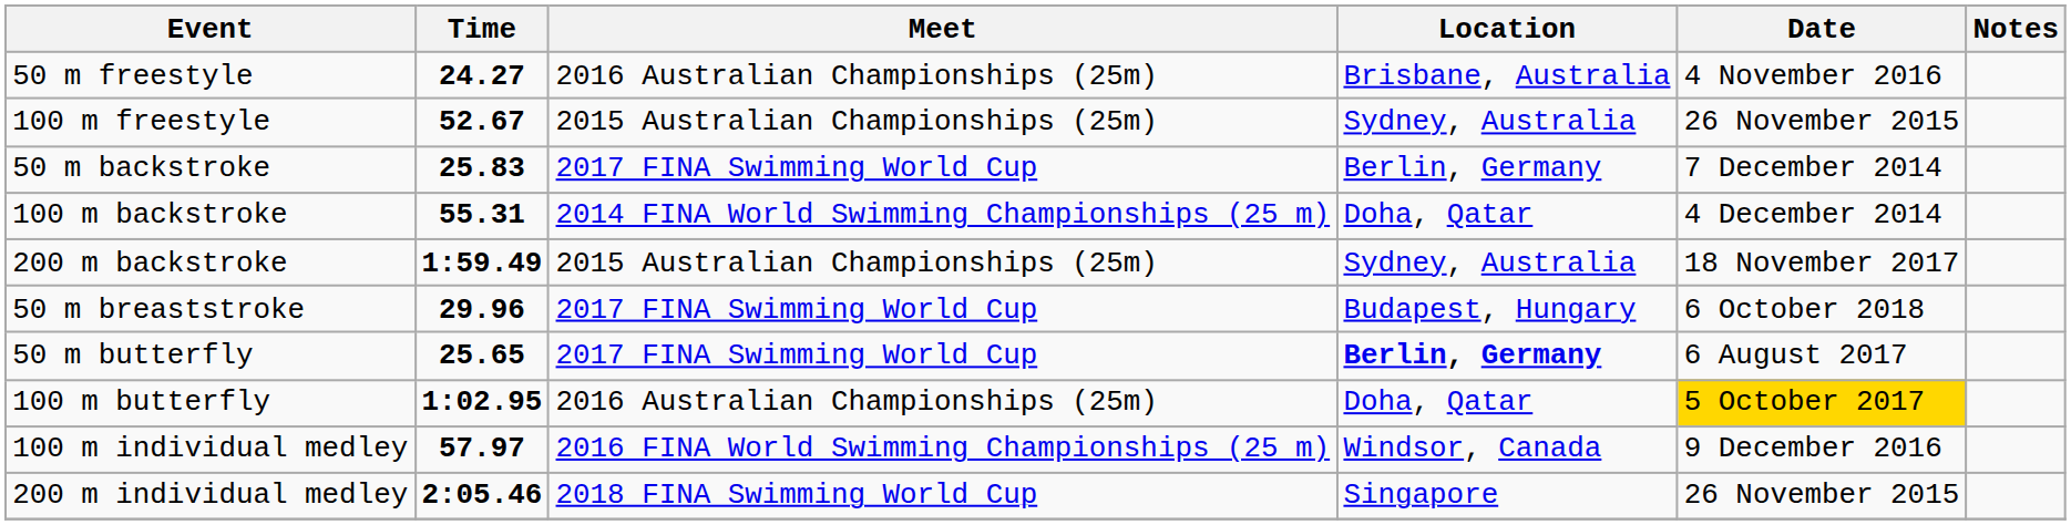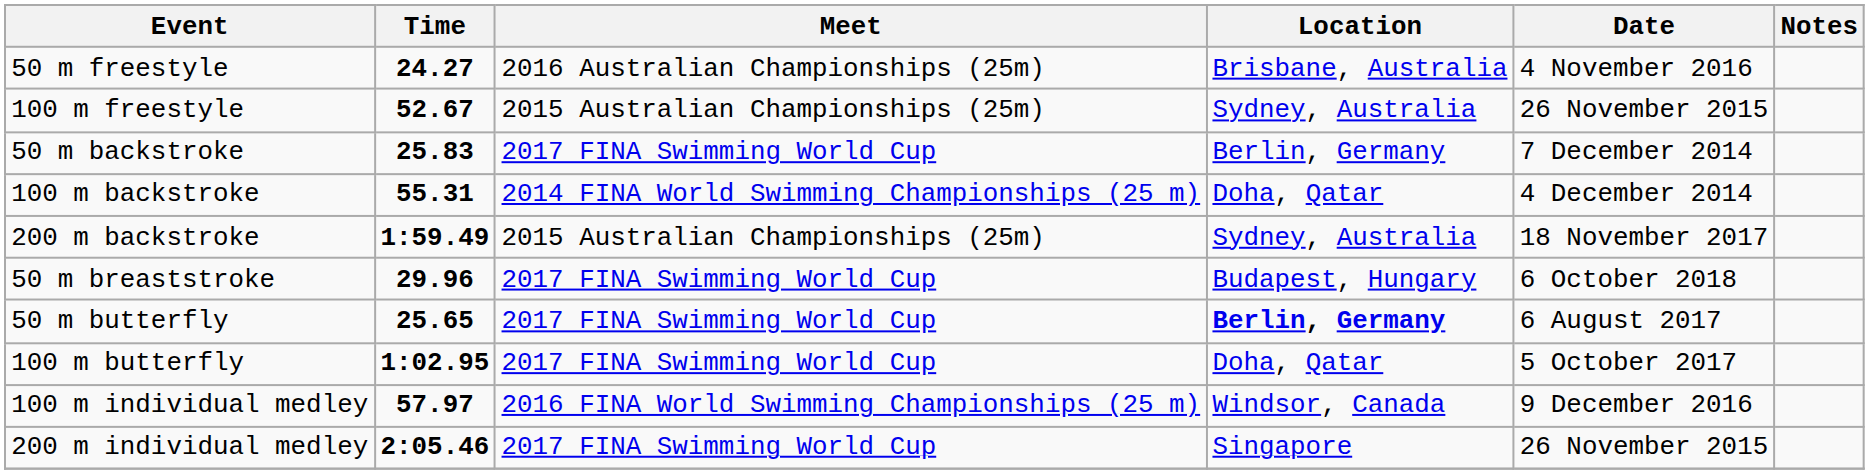 <table class="wikitable">
 <tr>
 <th>Event</th>
 <th>Time</th>
 <th>Meet</th>
 <th>Location</th>
 <th>Date</th>
 <th>Notes</th>
 </tr>
 <tr>
 <td>50 m freestyle</td>
 <td style="text-align:center;"><strong>24.27</strong></td>
 <td>2016 Australian Championships (25m)</td>
 <td><a href='#'>Brisbane</a>, <a href='#'>Australia</a></td>
 <td>4 November 2016</td>
 <td></td>
 </tr>
 <tr>
 <td>100 m freestyle</td>
 <td style="text-align:center;"><strong>52.67</strong></td>
 <td>2015 Australian Championships (25m)</td>
 <td><a href='#'>Sydney</a>, <a href='#'>Australia</a></td>
 <td>26 November 2015</td>
 <td></td>
 </tr>
 <tr>
 <td>50 m backstroke</td>
 <td style="text-align:center;"><strong>25.83</strong></td>
 <td><a href='#'>2017 FINA Swimming World Cup</a></td>
 <td><a href='#'>Berlin</a>, <a href='#'>Germany</a></td>
 <td>7 December 2014</td>
 <td></td>
 </tr>
 <tr>
 <td>100 m backstroke</td>
 <td style="text-align:center;"><strong>55.31</strong></td>
 <td><a href='#'>2014 FINA World Swimming Championships (25 m)</a></td>
 <td><a href='#'>Doha</a>, <a href='#'>Qatar</a></td>
 <td>4 December 2014</td>
 <td></td>
 </tr>
 <tr>
 <td>200 m backstroke</td>
 <td style="text-align:center;"><strong>1:59.49	</strong></td>
 <td>2015 Australian Championships (25m)</td>
 <td><a href='#'>Sydney</a>, <a href='#'>Australia</a></td>
 <td>18 November 2017</td>
 <td></td>
 </tr>
 <tr>
 <td>50 m breaststroke</td>
 <td style="text-align:center;"><strong>29.96</strong></td>
 <td><a href='#'>2017 FINA Swimming World Cup</a></td>
 <td><a href='#'>Budapest</a>, <a href='#'>Hungary</a></td>
 <td>6 October 2018</td>
 <td></td>
 </tr>
 <tr>
 <td>50 m butterfly</td>
 <td style="text-align:center;"><strong>25.65</strong></td>
 <td><a href='#'>2017 FINA Swimming World Cup</a></td>
 <td><strong><a href='#'>Berlin</a>, <a href='#'>Germany</a></strong></td>
 <td>6 August 2017</td>
 <td></td>
 </tr>
 <tr>
 <td>100 m butterfly</td>
 <td style="text-align:center;"><strong>1:02.95</strong></td>
-<td>2016 Australian Championships (25m)</td>
+<td><a href='#'>2017 FINA Swimming World Cup</a></td>
 <td><a href='#'>Doha</a>, <a href='#'>Qatar</a></td>
-<td style="background: gold;">5 October 2017</td>
+<td>5 October 2017</td>
 <td></td>
 </tr>
 <tr>
 <td>100 m individual medley</td>
 <td style="text-align:center;"><strong>57.97</strong></td>
 <td><a href='#'>2016 FINA World Swimming Championships (25 m)</a></td>
 <td><a href='#'>Windsor</a>, <a href='#'>Canada</a></td>
 <td>9 December 2016</td>
 <td></td>
 </tr>
 <tr>
 <td>200 m individual medley</td>
 <td style="text-align:center;"><strong>2:05.46</strong></td>
-<td><a href='#'>2018 FINA Swimming World Cup</a></td>
+<td><a href='#'>2017 FINA Swimming World Cup</a></td>
 <td><a href='#'>Singapore</a></td>
 <td>26 November 2015</td>
 <td></td>
 </tr>
 <tr>
 </tr>
 </table>
